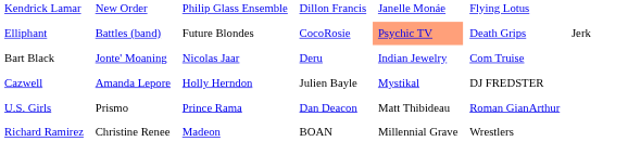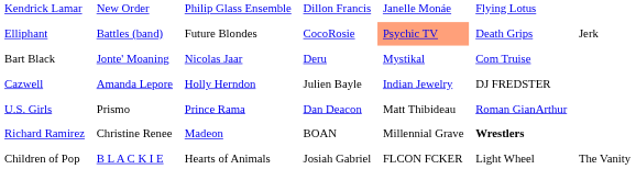 <table cellpadding=7>
 <tr>
 <td><a href='#'>Kendrick Lamar</a></td>
 <td><a href='#'>New Order</a></td>
 <td><a href='#'>Philip Glass Ensemble</a></td>
 <td><a href='#'>Dillon Francis</a></td>
 <td><a href='#'>Janelle Monáe</a></td>
 <td><a href='#'>Flying Lotus</a></td>
 </tr>
 <tr>
 <td><a href='#'>Elliphant</a></td>
 <td><a href='#'>Battles (band)</a></td>
 <td>Future Blondes</td>
 <td><a href='#'>CocoRosie</a></td>
 <td style="background: lightsalmon;"><a href='#'>Psychic TV</a></td>
 <td><a href='#'>Death Grips</a></td>
 <td>Jerk</td>
 </tr>
 <tr>
 <td>Bart Black</td>
 <td><a href='#'>Jonte' Moaning</a></td>
 <td><a href='#'>Nicolas Jaar</a></td>
 <td><a href='#'>Deru</a></td>
-<td><a href='#'>Indian Jewelry</a></td>
+<td><a href='#'>Mystikal</a></td>
 <td><a href='#'>Com Truise</a></td>
 </tr>
 <tr |>
 <td><a href='#'>Cazwell</a></td>
 <td><a href='#'>Amanda Lepore</a></td>
 <td><a href='#'>Holly Herndon</a></td>
 <td>Julien Bayle</td>
-<td><a href='#'>Mystikal</a></td>
+<td><a href='#'>Indian Jewelry</a></td>
 <td>DJ FREDSTER</td>
 </tr>
 <tr>
 <td><a href='#'>U.S. Girls</a></td>
 <td>Prismo</td>
 <td><a href='#'>Prince Rama</a></td>
 <td><a href='#'>Dan Deacon</a></td>
 <td>Matt Thibideau</td>
 <td><a href='#'>Roman GianArthur</a></td>
 </tr>
 <tr>
 <td><a href='#'>Richard Ramirez</a></td>
 <td>Christine Renee</td>
 <td><a href='#'>Madeon</a></td>
 <td>BOAN</td>
 <td>Millennial Grave</td>
-<td>Wrestlers</td>
+<td><strong>Wrestlers</strong></td>
+</tr>
+<tr>
+<td>Children of Pop</td>
+<td><a href='#'>B L A C K I E</a></td>
+<td>Hearts of Animals</td>
+<td>Josiah Gabriel</td>
+<td>FLCON FCKER</td>
+<td>Light Wheel</td>
+<td>The Vanity</td>
+<td></td>
 </tr>
 </table>
